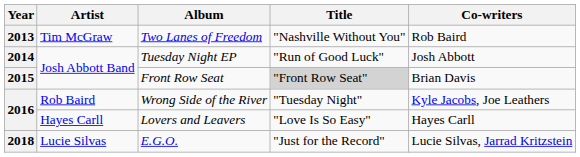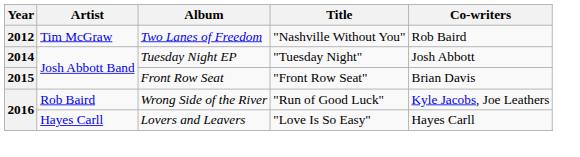 <table class="wikitable plainrowheaders">
 <tr>
 <th scope="col">Year</th>
 <th scope="col">Artist</th>
 <th scope="col">Album</th>
 <th scope="col">Title</th>
 <th scope="col">Co-writers</th>
 </tr>
 <tr>
-<th scope="row">2013</th>
+<th scope="row">2012</th>
 <td><a href='#'>Tim McGraw</a></td>
 <td><em><a href='#'>Two Lanes of Freedom</a></em></td>
 <td>"Nashville Without You"</td>
 <td>Rob Baird</td>
 </tr>
 <tr>
 <th scope="row">2014</th>
 <td rowspan="2"><a href='#'>Josh Abbott Band</a></td>
 <td><em>Tuesday Night EP</em></td>
-<td>"Run of Good Luck"</td>
+<td>"Tuesday Night"</td>
 <td>Josh Abbott</td>
 </tr>
 <tr>
 <th scope="row">2015</th>
 <td><em>Front Row Seat</em></td>
-<td style="background: lightgrey;">"Front Row Seat"</td>
+<td>"Front Row Seat"</td>
 <td>Brian Davis</td>
 </tr>
 <tr>
 <th rowspan="2" scope="row">2016</th>
 <td><a href='#'>Rob Baird</a></td>
 <td><em>Wrong Side of the River</em></td>
-<td>"Tuesday Night"</td>
+<td>"Run of Good Luck"</td>
 <td><a href='#'>Kyle Jacobs</a>, Joe Leathers</td>
 </tr>
 <tr>
 <td><a href='#'>Hayes Carll</a></td>
 <td><em>Lovers and Leavers</em></td>
 <td>"Love Is So Easy"</td>
 <td>Hayes Carll</td>
 </tr>
-<tr>
-<th scope="row">2018</th>
-<td><a href='#'>Lucie Silvas</a></td>
-<td><em><a href='#'>E.G.O.</a></em></td>
-<td>"Just for the Record"</td>
-<td>Lucie Silvas, <a href='#'>Jarrad Kritzstein</a></td>
-</tr>
 </table>
